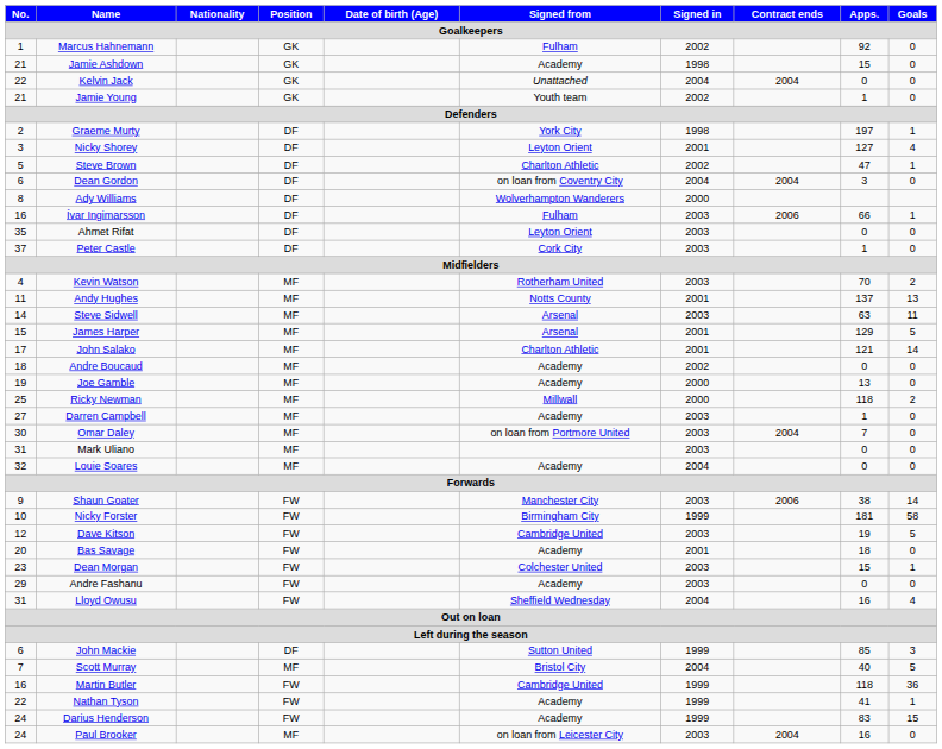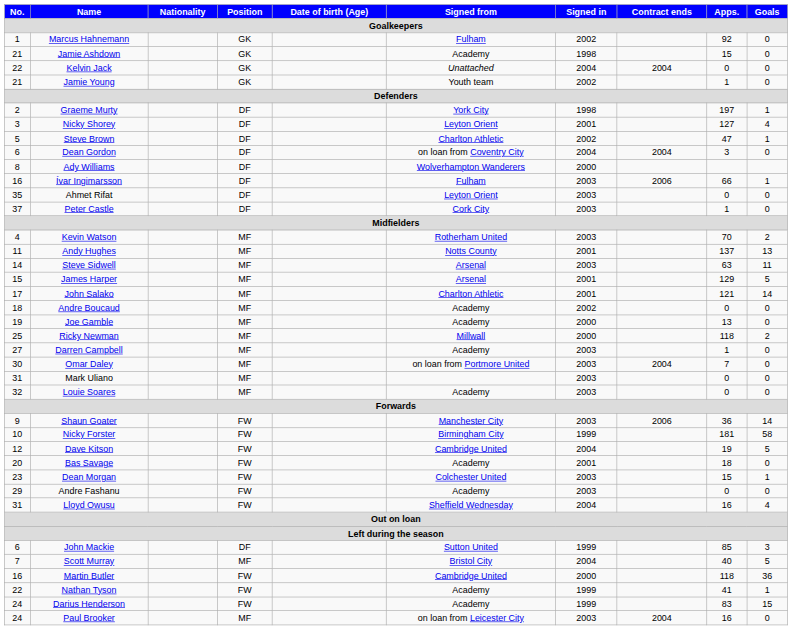 <table class="wikitable"  style="text-align:center; font-size:90%; width:100%;">
 <tr>
 <th style="background:#00f; color:white; text-align:center;">No.</th>
 <th style="background:#00f; color:white; text-align:center;">Name</th>
 <th style="background:#00f; color:white; text-align:center;">Nationality</th>
 <th style="background:#00f; color:white; text-align:center;">Position</th>
 <th style="background:#00f; color:white; text-align:center;">Date of birth (Age)</th>
 <th style="background:#00f; color:white; text-align:center;">Signed from</th>
 <th style="background:#00f; color:white; text-align:center;">Signed in</th>
 <th style="background:#00f; color:white; text-align:center;">Contract ends</th>
 <th style="background:#00f; color:white; text-align:center;">Apps.</th>
 <th style="background:#00f; color:white; text-align:center;">Goals</th>
 </tr>
 <tr>
 <th colspan="11"  style="background:#dcdcdc; text-align:center;">Goalkeepers</th>
 </tr>
 <tr>
 <td>1</td>
 <td><a href='#'>Marcus Hahnemann</a></td>
 <td></td>
 <td>GK</td>
 <td></td>
 <td><a href='#'>Fulham</a></td>
 <td>2002</td>
 <td></td>
 <td>92</td>
 <td>0</td>
 </tr>
 <tr>
 <td>21</td>
 <td><a href='#'>Jamie Ashdown</a></td>
 <td></td>
 <td>GK</td>
 <td></td>
 <td>Academy</td>
 <td>1998</td>
 <td></td>
 <td>15</td>
 <td>0</td>
 </tr>
 <tr>
 <td>22</td>
 <td><a href='#'>Kelvin Jack</a></td>
 <td></td>
 <td>GK</td>
 <td></td>
 <td><em>Unattached</em></td>
 <td>2004</td>
 <td>2004</td>
 <td>0</td>
 <td>0</td>
 </tr>
 <tr>
 <td>21</td>
 <td><a href='#'>Jamie Young</a></td>
 <td></td>
 <td>GK</td>
 <td></td>
 <td>Youth team</td>
 <td>2002</td>
 <td></td>
 <td>1</td>
 <td>0</td>
 </tr>
 <tr>
 <th colspan="11"  style="background:#dcdcdc; text-align:center;">Defenders</th>
 </tr>
 <tr>
 <td>2</td>
 <td><a href='#'>Graeme Murty</a></td>
 <td></td>
 <td>DF</td>
 <td></td>
 <td><a href='#'>York City</a></td>
 <td>1998</td>
 <td></td>
 <td>197</td>
 <td>1</td>
 </tr>
 <tr>
 <td>3</td>
 <td><a href='#'>Nicky Shorey</a></td>
 <td></td>
 <td>DF</td>
 <td></td>
 <td><a href='#'>Leyton Orient</a></td>
 <td>2001</td>
 <td></td>
 <td>127</td>
 <td>4</td>
 </tr>
 <tr>
 <td>5</td>
 <td><a href='#'>Steve Brown</a></td>
 <td></td>
 <td>DF</td>
 <td></td>
 <td><a href='#'>Charlton Athletic</a></td>
 <td>2002</td>
 <td></td>
 <td>47</td>
 <td>1</td>
 </tr>
 <tr>
 <td>6</td>
 <td><a href='#'>Dean Gordon</a></td>
 <td></td>
 <td>DF</td>
 <td></td>
 <td>on loan from <a href='#'>Coventry City</a></td>
 <td>2004</td>
 <td>2004</td>
 <td>3</td>
 <td>0</td>
 </tr>
 <tr>
 <td>8</td>
 <td><a href='#'>Ady Williams</a></td>
 <td></td>
 <td>DF</td>
 <td></td>
 <td><a href='#'>Wolverhampton Wanderers</a></td>
 <td>2000</td>
 <td></td>
 <td></td>
 <td></td>
 </tr>
 <tr>
 <td>16</td>
 <td><a href='#'>Ívar Ingimarsson</a></td>
 <td></td>
 <td>DF</td>
 <td></td>
 <td><a href='#'>Fulham</a></td>
 <td>2003</td>
 <td>2006</td>
 <td>66</td>
 <td>1</td>
 </tr>
 <tr>
 <td>35</td>
 <td>Ahmet Rifat</td>
 <td></td>
 <td>DF</td>
 <td></td>
 <td><a href='#'>Leyton Orient</a></td>
 <td>2003</td>
 <td></td>
 <td>0</td>
 <td>0</td>
 </tr>
 <tr>
 <td>37</td>
 <td><a href='#'>Peter Castle</a></td>
 <td></td>
 <td>DF</td>
 <td></td>
 <td><a href='#'>Cork City</a></td>
 <td>2003</td>
 <td></td>
 <td>1</td>
 <td>0</td>
 </tr>
 <tr>
 <th colspan="11"  style="background:#dcdcdc; text-align:center;">Midfielders</th>
 </tr>
 <tr>
 <td>4</td>
 <td><a href='#'>Kevin Watson</a></td>
 <td></td>
 <td>MF</td>
 <td></td>
 <td><a href='#'>Rotherham United</a></td>
 <td>2003</td>
 <td></td>
 <td>70</td>
 <td>2</td>
 </tr>
 <tr>
 <td>11</td>
 <td><a href='#'>Andy Hughes</a></td>
 <td></td>
 <td>MF</td>
 <td></td>
 <td><a href='#'>Notts County</a></td>
 <td>2001</td>
 <td></td>
 <td>137</td>
 <td>13</td>
 </tr>
 <tr>
 <td>14</td>
 <td><a href='#'>Steve Sidwell</a></td>
 <td></td>
 <td>MF</td>
 <td></td>
 <td><a href='#'>Arsenal</a></td>
 <td>2003</td>
 <td></td>
 <td>63</td>
 <td>11</td>
 </tr>
 <tr>
 <td>15</td>
 <td><a href='#'>James Harper</a></td>
 <td></td>
 <td>MF</td>
 <td></td>
 <td><a href='#'>Arsenal</a></td>
 <td>2001</td>
 <td></td>
 <td>129</td>
 <td>5</td>
 </tr>
 <tr>
 <td>17</td>
 <td><a href='#'>John Salako</a></td>
 <td></td>
 <td>MF</td>
 <td></td>
 <td><a href='#'>Charlton Athletic</a></td>
 <td>2001</td>
 <td></td>
 <td>121</td>
 <td>14</td>
 </tr>
 <tr>
 <td>18</td>
 <td><a href='#'>Andre Boucaud</a></td>
 <td></td>
 <td>MF</td>
 <td></td>
 <td>Academy</td>
 <td>2002</td>
 <td></td>
 <td>0</td>
 <td>0</td>
 </tr>
 <tr>
 <td>19</td>
 <td><a href='#'>Joe Gamble</a></td>
 <td></td>
 <td>MF</td>
 <td></td>
 <td>Academy</td>
 <td>2000</td>
 <td></td>
 <td>13</td>
 <td>0</td>
 </tr>
 <tr>
 <td>25</td>
 <td><a href='#'>Ricky Newman</a></td>
 <td></td>
 <td>MF</td>
 <td></td>
 <td><a href='#'>Millwall</a></td>
 <td>2000</td>
 <td></td>
 <td>118</td>
 <td>2</td>
 </tr>
 <tr>
 <td>27</td>
 <td><a href='#'>Darren Campbell</a></td>
 <td></td>
 <td>MF</td>
 <td></td>
 <td>Academy</td>
 <td>2003</td>
 <td></td>
 <td>1</td>
 <td>0</td>
 </tr>
 <tr>
 <td>30</td>
 <td><a href='#'>Omar Daley</a></td>
 <td></td>
 <td>MF</td>
 <td></td>
 <td>on loan from <a href='#'>Portmore United</a></td>
 <td>2003</td>
 <td>2004</td>
 <td>7</td>
 <td>0</td>
 </tr>
 <tr>
 <td>31</td>
 <td>Mark Uliano</td>
 <td></td>
 <td>MF</td>
 <td></td>
 <td></td>
 <td>2003</td>
 <td></td>
 <td>0</td>
 <td>0</td>
 </tr>
 <tr>
 <td>32</td>
 <td><a href='#'>Louie Soares</a></td>
 <td></td>
 <td>MF</td>
 <td></td>
 <td>Academy</td>
-<td>2004</td>
+<td>2003</td>
 <td></td>
 <td>0</td>
 <td>0</td>
 </tr>
 <tr>
 <th colspan="11"  style="background:#dcdcdc; text-align:center;">Forwards</th>
 </tr>
 <tr>
 <td>9</td>
 <td><a href='#'>Shaun Goater</a></td>
 <td></td>
 <td>FW</td>
 <td></td>
 <td><a href='#'>Manchester City</a></td>
 <td>2003</td>
 <td>2006</td>
-<td>38</td>
+<td>36</td>
 <td>14</td>
 </tr>
 <tr>
 <td>10</td>
 <td><a href='#'>Nicky Forster</a></td>
 <td></td>
 <td>FW</td>
 <td></td>
 <td><a href='#'>Birmingham City</a></td>
 <td>1999</td>
 <td></td>
 <td>181</td>
 <td>58</td>
 </tr>
 <tr>
 <td>12</td>
 <td><a href='#'>Dave Kitson</a></td>
 <td></td>
 <td>FW</td>
 <td></td>
 <td><a href='#'>Cambridge United</a></td>
-<td>2003</td>
+<td>2004</td>
 <td></td>
 <td>19</td>
 <td>5</td>
 </tr>
 <tr>
 <td>20</td>
 <td><a href='#'>Bas Savage</a></td>
 <td></td>
 <td>FW</td>
 <td></td>
 <td>Academy</td>
 <td>2001</td>
 <td></td>
 <td>18</td>
 <td>0</td>
 </tr>
 <tr>
 <td>23</td>
 <td><a href='#'>Dean Morgan</a></td>
 <td></td>
 <td>FW</td>
 <td></td>
 <td><a href='#'>Colchester United</a></td>
 <td>2003</td>
 <td></td>
 <td>15</td>
 <td>1</td>
 </tr>
 <tr>
 <td>29</td>
 <td>Andre Fashanu</td>
 <td></td>
 <td>FW</td>
 <td></td>
 <td>Academy</td>
 <td>2003</td>
 <td></td>
 <td>0</td>
 <td>0</td>
 </tr>
 <tr>
 <td>31</td>
 <td><a href='#'>Lloyd Owusu</a></td>
 <td></td>
 <td>FW</td>
 <td></td>
 <td><a href='#'>Sheffield Wednesday</a></td>
 <td>2004</td>
 <td></td>
 <td>16</td>
 <td>4</td>
 </tr>
 <tr>
 <th colspan="11"  style="background:#dcdcdc; text-align:center;">Out on loan</th>
 </tr>
 <tr>
 <th colspan="11"  style="background:#dcdcdc; text-align:center;">Left during the season</th>
 </tr>
 <tr>
 <td>6</td>
 <td><a href='#'>John Mackie</a></td>
 <td></td>
 <td>DF</td>
 <td></td>
 <td><a href='#'>Sutton United</a></td>
 <td>1999</td>
 <td></td>
 <td>85</td>
 <td>3</td>
 </tr>
 <tr>
 <td>7</td>
 <td><a href='#'>Scott Murray</a></td>
 <td></td>
 <td>MF</td>
 <td></td>
 <td><a href='#'>Bristol City</a></td>
 <td>2004</td>
 <td></td>
 <td>40</td>
 <td>5</td>
 </tr>
 <tr>
 <td>16</td>
 <td><a href='#'>Martin Butler</a></td>
 <td></td>
 <td>FW</td>
 <td></td>
 <td><a href='#'>Cambridge United</a></td>
-<td>1999</td>
+<td>2000</td>
 <td></td>
 <td>118</td>
 <td>36</td>
 </tr>
 <tr>
 <td>22</td>
 <td><a href='#'>Nathan Tyson</a></td>
 <td></td>
 <td>FW</td>
 <td></td>
 <td>Academy</td>
 <td>1999</td>
 <td></td>
 <td>41</td>
 <td>1</td>
 </tr>
 <tr>
 <td>24</td>
 <td><a href='#'>Darius Henderson</a></td>
 <td></td>
 <td>FW</td>
 <td></td>
 <td>Academy</td>
 <td>1999</td>
 <td></td>
 <td>83</td>
 <td>15</td>
 </tr>
 <tr>
 <td>24</td>
 <td><a href='#'>Paul Brooker</a></td>
 <td></td>
 <td>MF</td>
 <td></td>
 <td>on loan from <a href='#'>Leicester City</a></td>
 <td>2003</td>
 <td>2004</td>
 <td>16</td>
 <td>0</td>
 </tr>
 </table>
